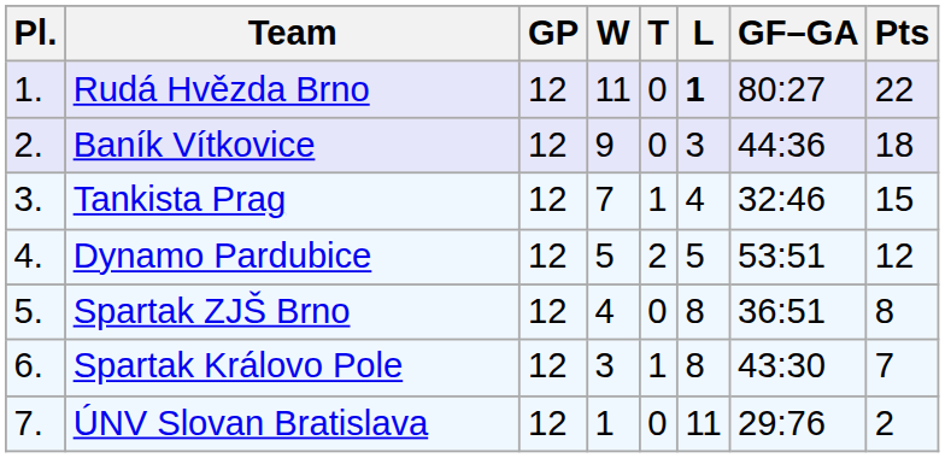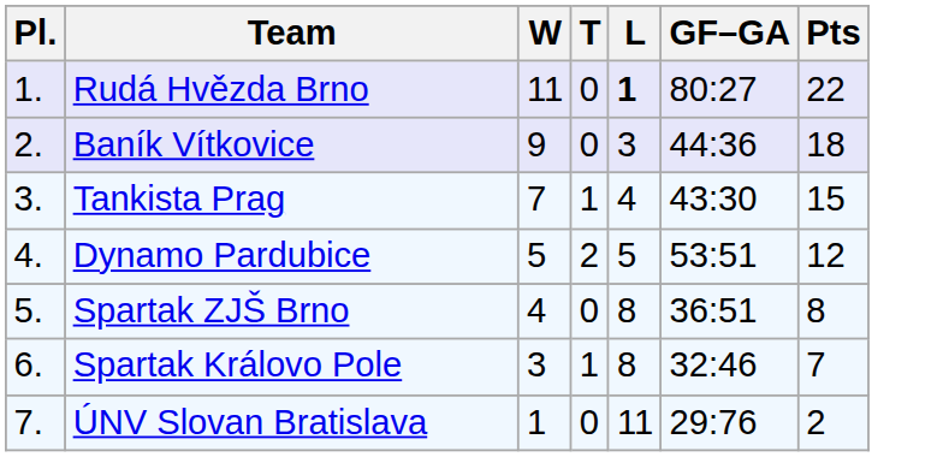 <table class="wikitable">
 <tr>
 <th>Pl.</th>
 <th width="200">Team</th>
-<th>GP</th>
 <th>W</th>
 <th>T</th>
 <th>L</th>
 <th>GF–GA</th>
 <th>Pts</th>
 </tr>
 <tr bgcolor="#e6e6fa">
 <td>1.</td>
 <td><a href='#'>Rudá Hvězda Brno</a></td>
-<td>12</td>
 <td>11</td>
 <td>0</td>
 <td><strong>1</strong></td>
 <td>80:27</td>
 <td>22</td>
 </tr>
 <tr bgcolor="#e6e6fa">
 <td>2.</td>
 <td><a href='#'>Baník Vítkovice</a></td>
-<td>12</td>
 <td>9</td>
 <td>0</td>
 <td>3</td>
 <td>44:36</td>
 <td>18</td>
 </tr>
 <tr bgcolor="#f0f8ff">
 <td>3.</td>
 <td><a href='#'>Tankista Prag</a></td>
-<td>12</td>
 <td>7</td>
 <td>1</td>
 <td>4</td>
-<td>32:46</td>
+<td>43:30</td>
 <td>15</td>
 </tr>
 <tr bgcolor="#f0f8ff">
 <td>4.</td>
 <td><a href='#'>Dynamo Pardubice</a></td>
-<td>12</td>
 <td>5</td>
 <td>2</td>
 <td>5</td>
 <td>53:51</td>
 <td>12</td>
 </tr>
 <tr bgcolor="#f0f8ff">
 <td>5.</td>
 <td><a href='#'>Spartak ZJŠ Brno</a></td>
-<td>12</td>
 <td>4</td>
 <td>0</td>
 <td>8</td>
 <td>36:51</td>
 <td>8</td>
 </tr>
 <tr bgcolor="#f0f8ff">
 <td>6.</td>
 <td><a href='#'>Spartak Královo Pole</a></td>
-<td>12</td>
 <td>3</td>
 <td>1</td>
 <td>8</td>
-<td>43:30</td>
+<td>32:46</td>
 <td>7</td>
 </tr>
 <tr bgcolor="#f0f8ff">
 <td>7.</td>
 <td><a href='#'>ÚNV Slovan Bratislava</a></td>
-<td>12</td>
 <td>1</td>
 <td>0</td>
 <td>11</td>
 <td>29:76</td>
 <td>2</td>
 </tr>
 </table>
